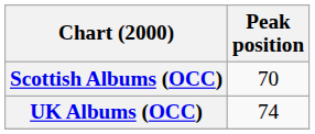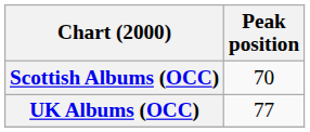 <table class="wikitable sortable plainrowheaders" style="text-align:center">
 <tr>
 <th scope="col">Chart (2000)</th>
 <th scope="col">Peak<br>position</th>
 </tr>
 <tr>
 <th scope="row"><a href='#'>Scottish Albums</a> (<a href='#'>OCC</a>)</th>
 <td align="center">70</td>
 </tr>
 <tr>
 <th scope="row"><a href='#'>UK Albums</a> (<a href='#'>OCC</a>)</th>
-<td align="center">74</td>
+<td align="center">77</td>
 </tr>
 <tr>
 </tr>
 </table>
